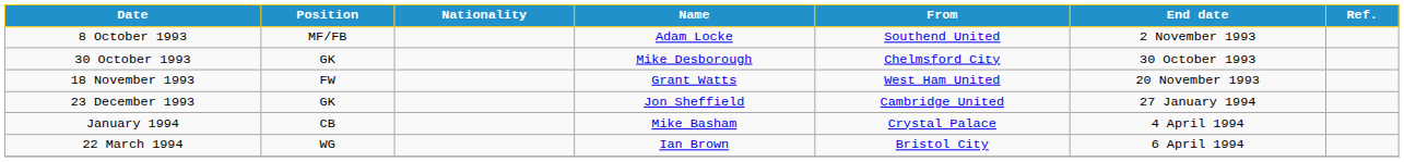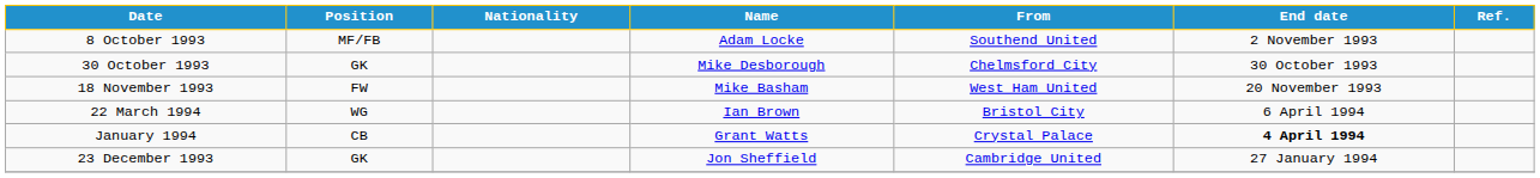 <table class="wikitable" style="text-align:center; font-size:90%; width:100%;">
 <tr>
 <th style="background:#2191CC; color:white; border:1px solid #F7C408; text-align:center;">Date</th>
 <th style="background:#2191CC; color:white; border:1px solid #F7C408; text-align:center;">Position</th>
 <th style="background:#2191CC; color:white; border:1px solid #F7C408; text-align:center;">Nationality</th>
 <th style="background:#2191CC; color:white; border:1px solid #F7C408; text-align:center;">Name</th>
 <th style="background:#2191CC; color:white; border:1px solid #F7C408; text-align:center;">From</th>
 <th style="background:#2191CC; color:white; border:1px solid #F7C408; text-align:center;">End date</th>
 <th style="background:#2191CC; color:white; border:1px solid #F7C408; text-align:center;">Ref.</th>
 </tr>
 <tr>
 <td>8 October 1993</td>
 <td>MF/FB</td>
 <td></td>
 <td><a href='#'>Adam Locke</a></td>
 <td> <a href='#'>Southend United</a></td>
 <td>2 November 1993</td>
 <td></td>
 </tr>
 <tr>
 <td>30 October 1993</td>
 <td>GK</td>
 <td></td>
 <td><a href='#'>Mike Desborough</a></td>
 <td> <a href='#'>Chelmsford City</a></td>
 <td>30 October 1993</td>
 <td></td>
 </tr>
 <tr>
 <td>18 November 1993</td>
 <td>FW</td>
 <td></td>
-<td><a href='#'>Grant Watts</a></td>
+<td><a href='#'>Mike Basham</a></td>
 <td> <a href='#'>West Ham United</a></td>
 <td>20 November 1993</td>
+<td></td>
+</tr>
+<tr>
+<td>22 March 1994</td>
+<td>WG</td>
+<td></td>
+<td><a href='#'>Ian Brown</a></td>
+<td> <a href='#'>Bristol City</a></td>
+<td>6 April 1994</td>
+<td></td>
+</tr>
+<tr>
+<td>January 1994</td>
+<td>CB</td>
+<td></td>
+<td><a href='#'>Grant Watts</a></td>
+<td> <a href='#'>Crystal Palace</a></td>
+<td><strong>4 April 1994</strong></td>
 <td></td>
 </tr>
 <tr>
 <td>23 December 1993</td>
 <td>GK</td>
 <td></td>
 <td><a href='#'>Jon Sheffield</a></td>
 <td> <a href='#'>Cambridge United</a></td>
 <td>27 January 1994</td>
 <td></td>
 </tr>
 <tr>
-<td>January 1994</td>
-<td>CB</td>
-<td></td>
-<td><a href='#'>Mike Basham</a></td>
-<td> <a href='#'>Crystal Palace</a></td>
-<td>4 April 1994</td>
-<td></td>
-</tr>
-<tr>
-<td>22 March 1994</td>
-<td>WG</td>
-<td></td>
-<td><a href='#'>Ian Brown</a></td>
-<td> <a href='#'>Bristol City</a></td>
-<td>6 April 1994</td>
-<td></td>
-</tr>
-<tr>
 </tr>
 </table>
